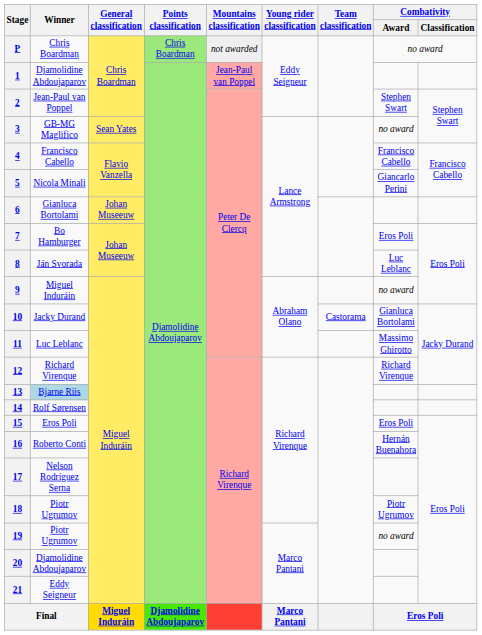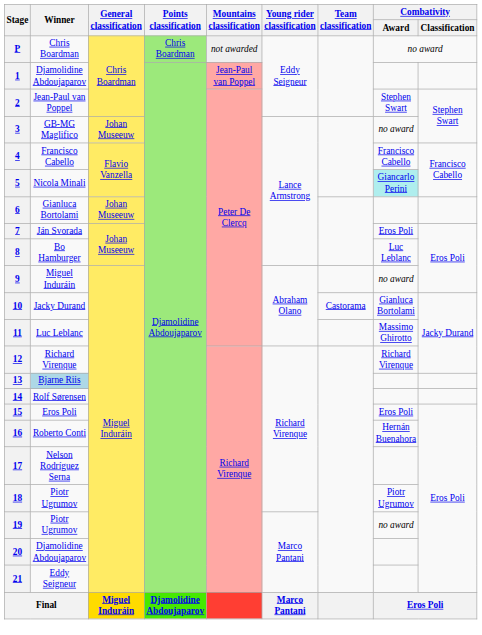 <table class="wikitable" style="text-align: center; font-size:smaller;">
 <tr>
 <th scope="col" style="width:1%;" rowspan="2">Stage</th>
 <th scope="col" style="width:12%;" rowspan="2">Winner</th>
 <th scope="col" style="width:12%;" rowspan="2"><a href='#'>General classification</a><br></th>
 <th scope="col" style="width:12%;" rowspan="2"><a href='#'>Points classification</a><br></th>
 <th scope="col" style="width:12%;" rowspan="2"><a href='#'>Mountains classification</a><br></th>
 <th scope="col" style="width:12%;" rowspan="2"><a href='#'>Young rider classification</a></th>
 <th scope="col" style="width:12%;" rowspan="2"><a href='#'>Team classification</a></th>
 <th scope="col" style="width:14%;" colspan="2"><a href='#'>Combativity</a></th>
 </tr>
 <tr>
 <th scope="col" style="width:12%;">Award</th>
 <th scope="col" style="width:12%;">Classification</th>
 </tr>
 <tr>
 <th scope="row"><a href='#'>P</a></th>
 <td><a href='#'>Chris Boardman</a></td>
 <td style="background:#FFEB64;" rowspan="3"><a href='#'>Chris Boardman</a></td>
 <td style="background:#9CE97B;"><a href='#'>Chris Boardman</a></td>
 <td style="background:#EFEFEF;"><em>not awarded</em></td>
 <td rowspan="3"><a href='#'>Eddy Seigneur</a></td>
 <td rowspan="3"></td>
 <td colspan="2"><em>no award</em></td>
 </tr>
 <tr>
 <th scope="row"><a href='#'>1</a></th>
 <td><a href='#'>Djamolidine Abdoujaparov</a></td>
 <td style="background:#9CE97B;" rowspan="21"><a href='#'>Djamolidine Abdoujaparov</a></td>
 <td style="background:#FFA8A4;"><a href='#'>Jean-Paul van Poppel</a></td>
 <td></td>
 <td></td>
 </tr>
 <tr>
 <th scope="row"><a href='#'>2</a></th>
 <td><a href='#'>Jean-Paul van Poppel</a></td>
 <td style="background:#FFA8A4;"     rowspan="10"><a href='#'>Peter De Clercq</a></td>
 <td><a href='#'>Stephen Swart</a></td>
 <td rowspan="2"><a href='#'>Stephen Swart</a></td>
 </tr>
 <tr>
 <th scope="row"><a href='#'>3</a></th>
 <td><a href='#'>GB-MG Maglifico</a></td>
-<td style="background:#FFEB64;"><a href='#'>Sean Yates</a></td>
+<td style="background:#FFEB64;"><a href='#'>Johan Museeuw</a></td>
 <td rowspan="6"><a href='#'>Lance Armstrong</a></td>
 <td rowspan="3"></td>
 <td><em>no award</em></td>
 </tr>
 <tr>
 <th scope="row"><a href='#'>4</a></th>
 <td><a href='#'>Francisco Cabello</a></td>
 <td style="background:#FFEB64;"     rowspan="2"><a href='#'>Flavio Vanzella</a></td>
 <td><a href='#'>Francisco Cabello</a></td>
 <td rowspan="2"><a href='#'>Francisco Cabello</a></td>
 </tr>
 <tr>
 <th scope="row"><a href='#'>5</a></th>
 <td><a href='#'>Nicola Minali</a></td>
-<td><a href='#'>Giancarlo Perini</a></td>
+<td style="background: paleturquoise;"><a href='#'>Giancarlo Perini</a></td>
 </tr>
 <tr>
 <th scope="row"><a href='#'>6</a></th>
 <td><a href='#'>Gianluca Bortolami</a></td>
 <td style="background:#FFEB64;"><a href='#'>Johan Museeuw</a></td>
 <td rowspan="3"></td>
 <td></td>
 <td></td>
 </tr>
 <tr>
 <th scope="row"><a href='#'>7</a></th>
-<td><a href='#'>Bo Hamburger</a></td>
+<td><a href='#'>Ján Svorada</a></td>
 <td style="background:#FFEB64;"     rowspan="2"><a href='#'>Johan Museeuw</a></td>
 <td><a href='#'>Eros Poli</a></td>
 <td rowspan="3"><a href='#'>Eros Poli</a></td>
 </tr>
 <tr>
 <th scope="row"><a href='#'>8</a></th>
-<td><a href='#'>Ján Svorada</a></td>
+<td><a href='#'>Bo Hamburger</a></td>
 <td><a href='#'>Luc Leblanc</a></td>
 </tr>
 <tr>
 <th scope="row"><a href='#'>9</a></th>
 <td><a href='#'>Miguel Induráin</a></td>
 <td style="background:#FFEB64;"      rowspan="13"><a href='#'>Miguel Induráin</a></td>
 <td rowspan="3"><a href='#'>Abraham Olano</a></td>
 <td></td>
 <td><em>no award</em></td>
 </tr>
 <tr>
 <th scope="row"><a href='#'>10</a></th>
 <td><a href='#'>Jacky Durand</a></td>
 <td><a href='#'>Castorama</a></td>
 <td><a href='#'>Gianluca Bortolami</a></td>
 <td rowspan="3"><a href='#'>Jacky Durand</a></td>
 </tr>
 <tr>
 <th scope="row"><a href='#'>11</a></th>
 <td><a href='#'>Luc Leblanc</a></td>
 <td></td>
 <td><a href='#'>Massimo Ghirotto</a></td>
 </tr>
 <tr>
 <th scope="row"><a href='#'>12</a></th>
 <td><a href='#'>Richard Virenque</a></td>
 <td style="background:#FFA8A4;"     rowspan="10"><a href='#'>Richard Virenque</a></td>
 <td rowspan="7"><a href='#'>Richard Virenque</a></td>
 <td rowspan="10"></td>
 <td><a href='#'>Richard Virenque</a></td>
 </tr>
 <tr>
 <th scope="row"><a href='#'>13</a></th>
 <td style="background: lightblue;"><a href='#'>Bjarne Riis</a></td>
 <td></td>
 <td></td>
 </tr>
 <tr>
 <th scope="row"><a href='#'>14</a></th>
 <td><a href='#'>Rolf Sørensen</a></td>
 <td></td>
 <td></td>
 </tr>
 <tr>
 <th scope="row"><a href='#'>15</a></th>
 <td><a href='#'>Eros Poli</a></td>
 <td><a href='#'>Eros Poli</a></td>
 <td rowspan="7"><a href='#'>Eros Poli</a></td>
 </tr>
 <tr>
 <th scope="row"><a href='#'>16</a></th>
 <td><a href='#'>Roberto Conti</a></td>
 <td><a href='#'>Hernán Buenahora</a></td>
 </tr>
 <tr>
 <th scope="row"><a href='#'>17</a></th>
 <td><a href='#'>Nelson Rodríguez Serna</a></td>
 <td></td>
 </tr>
 <tr>
 <th scope="row"><a href='#'>18</a></th>
 <td><a href='#'>Piotr Ugrumov</a></td>
 <td><a href='#'>Piotr Ugrumov</a></td>
 </tr>
 <tr>
 <th scope="row"><a href='#'>19</a></th>
 <td><a href='#'>Piotr Ugrumov</a></td>
 <td rowspan="3"><a href='#'>Marco Pantani</a></td>
 <td><em>no award</em></td>
 </tr>
 <tr>
 <th scope="row"><a href='#'>20</a></th>
 <td><a href='#'>Djamolidine Abdoujaparov</a></td>
 <td></td>
 </tr>
 <tr>
 <th scope="row"><a href='#'>21</a></th>
 <td><a href='#'>Eddy Seigneur</a></td>
 <td></td>
 </tr>
 <tr>
 <th colspan="2">Final</th>
 <th style="background:#FFDB00;"><a href='#'>Miguel Induráin</a></th>
 <th style="background:#46E800;"><a href='#'>Djamolidine Abdoujaparov</a></th>
 <th style="background:#FF3E33;"></th>
 <th><a href='#'>Marco Pantani</a></th>
 <th></th>
 <th colspan="2"><a href='#'>Eros Poli</a></th>
 </tr>
 </table>
